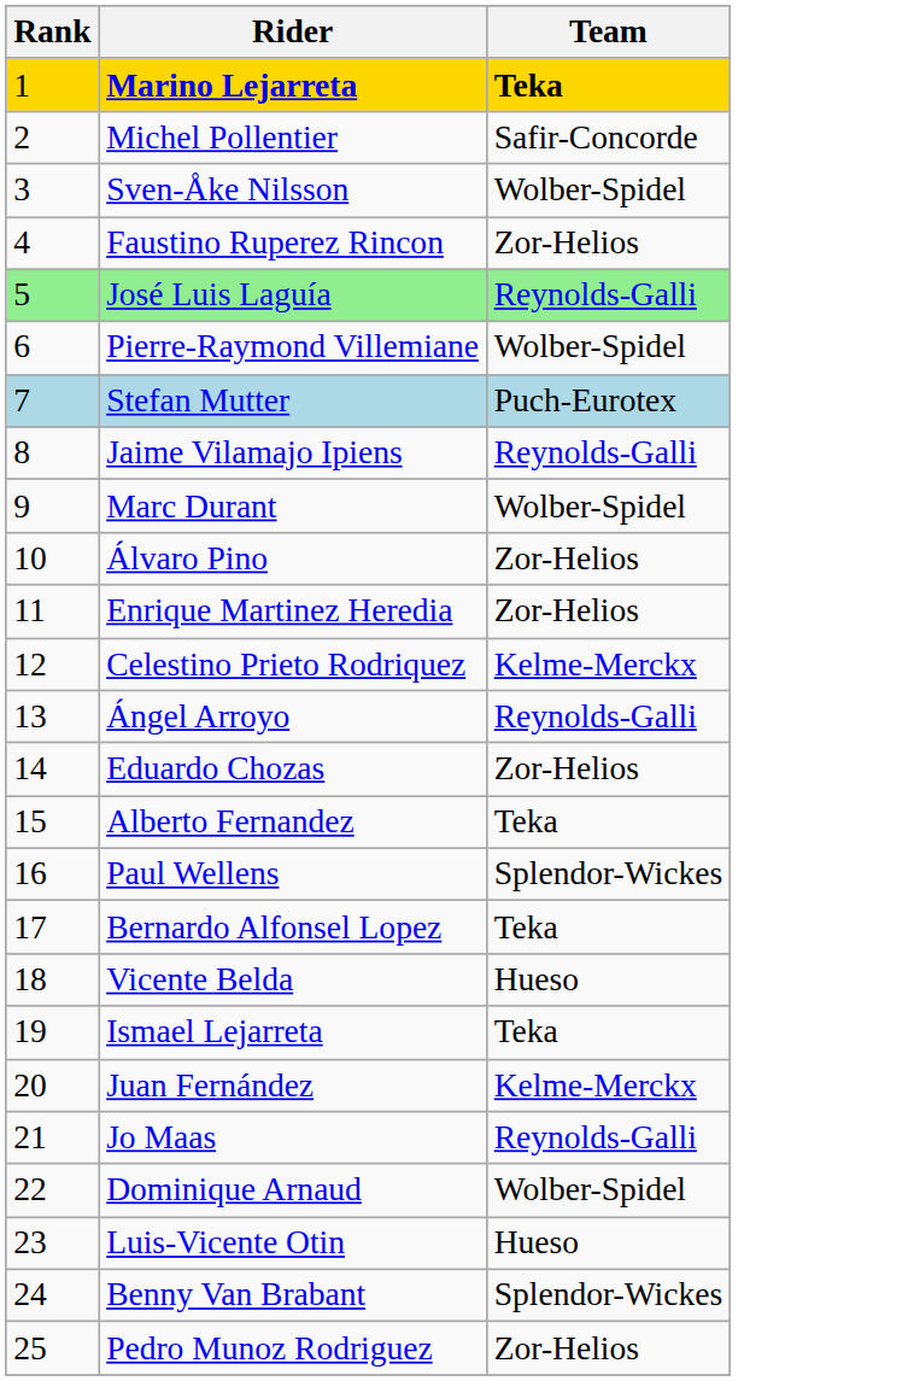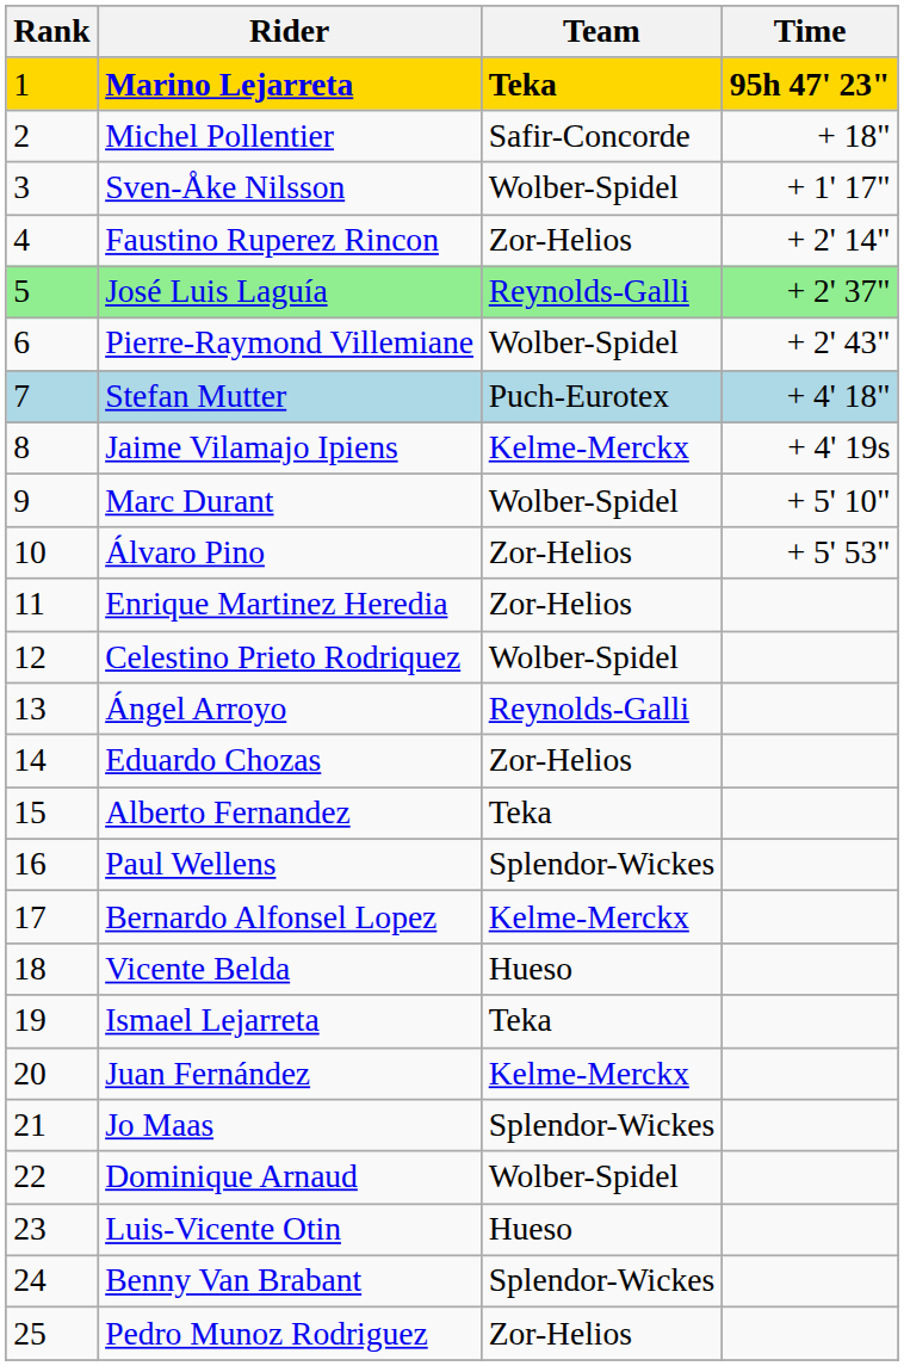 <table class="wikitable">
 <tr>
 <th>Rank</th>
 <th>Rider</th>
 <th>Team</th>
+<th>Time</th>
 </tr>
 <tr bgcolor=gold>
 <td>1</td>
 <td>	<strong><a href='#'>Marino Lejarreta</a></strong></td>
 <td><strong>Teka</strong></td>
+<td align="right"><strong>95h 47' 23"</strong></td>
 </tr>
 <tr>
 <td>2</td>
 <td>	<a href='#'>Michel Pollentier</a></td>
 <td>Safir-Concorde</td>
+<td align="right">+ 18"</td>
 </tr>
 <tr>
 <td>3</td>
 <td>	<a href='#'>Sven-Åke Nilsson</a></td>
 <td>Wolber-Spidel</td>
+<td align="right">+ 1' 17"</td>
 </tr>
 <tr>
 <td>4</td>
 <td>	<a href='#'>Faustino Ruperez Rincon</a></td>
 <td>Zor-Helios</td>
+<td align="right">+ 2' 14"</td>
 </tr>
 <tr bgcolor=lightgreen>
 <td>5</td>
 <td>	<a href='#'>José Luis Laguía</a></td>
 <td><a href='#'>Reynolds-Galli</a></td>
+<td align="right">+ 2' 37"</td>
 </tr>
 <tr>
 <td>6</td>
 <td>	<a href='#'>Pierre-Raymond Villemiane</a></td>
 <td>Wolber-Spidel</td>
+<td align="right">+ 2' 43"</td>
 </tr>
 <tr bgcolor=lightblue>
 <td>7</td>
 <td>	<a href='#'>Stefan Mutter</a></td>
 <td>Puch-Eurotex</td>
+<td align="right">+ 4' 18"</td>
 </tr>
 <tr>
 <td>8</td>
 <td>	<a href='#'>Jaime Vilamajo Ipiens</a></td>
-<td><a href='#'>Reynolds-Galli</a></td>
+<td><a href='#'>Kelme-Merckx</a></td>
+<td align="right">+ 4' 19s</td>
 </tr>
 <tr>
 <td>9</td>
 <td>	<a href='#'>Marc Durant</a></td>
 <td>Wolber-Spidel</td>
+<td align="right">+ 5' 10"</td>
 </tr>
 <tr>
 <td>10</td>
 <td>	<a href='#'>Álvaro Pino</a></td>
 <td>Zor-Helios</td>
+<td align="right">+ 5' 53"</td>
 </tr>
 <tr>
 <td>11</td>
 <td>	<a href='#'>Enrique Martinez Heredia</a></td>
 <td>Zor-Helios</td>
+<td align="right"></td>
 </tr>
 <tr>
 <td>12</td>
 <td>	<a href='#'>Celestino Prieto Rodriquez</a></td>
-<td><a href='#'>Kelme-Merckx</a></td>
+<td>Wolber-Spidel</td>
+<td align="right"></td>
 </tr>
 <tr>
 <td>13</td>
 <td>	<a href='#'>Ángel Arroyo</a></td>
 <td><a href='#'>Reynolds-Galli</a></td>
+<td align="right"></td>
 </tr>
 <tr>
 <td>14</td>
 <td>	<a href='#'>Eduardo Chozas</a></td>
 <td>Zor-Helios</td>
+<td align="right"></td>
 </tr>
 <tr>
 <td>15</td>
 <td>	<a href='#'>Alberto Fernandez</a></td>
 <td>Teka</td>
+<td align="right"></td>
 </tr>
 <tr>
 <td>16</td>
 <td>	<a href='#'>Paul Wellens</a></td>
 <td>Splendor-Wickes</td>
+<td align="right"></td>
 </tr>
 <tr>
 <td>17</td>
 <td>	<a href='#'>Bernardo Alfonsel Lopez</a></td>
-<td>Teka</td>
+<td><a href='#'>Kelme-Merckx</a></td>
+<td align="right"></td>
 </tr>
 <tr>
 <td>18</td>
 <td>	<a href='#'>Vicente Belda</a></td>
 <td>Hueso</td>
+<td align="right"></td>
 </tr>
 <tr>
 <td>19</td>
 <td>	<a href='#'>Ismael Lejarreta</a></td>
 <td>Teka</td>
+<td align="right"></td>
 </tr>
 <tr>
 <td>20</td>
 <td>	<a href='#'>Juan Fernández</a></td>
 <td><a href='#'>Kelme-Merckx</a></td>
+<td align="right"></td>
 </tr>
 <tr>
 <td>21</td>
 <td>	<a href='#'>Jo Maas</a></td>
-<td><a href='#'>Reynolds-Galli</a></td>
+<td>Splendor-Wickes</td>
+<td align="right"></td>
 </tr>
 <tr>
 <td>22</td>
 <td>	<a href='#'>Dominique Arnaud</a></td>
 <td>Wolber-Spidel</td>
+<td align="right"></td>
 </tr>
 <tr>
 <td>23</td>
 <td>	<a href='#'>Luis-Vicente Otin</a></td>
 <td>Hueso</td>
+<td align="right"></td>
 </tr>
 <tr>
 <td>24</td>
 <td>	<a href='#'>Benny Van Brabant</a></td>
 <td>Splendor-Wickes</td>
+<td align="right"></td>
 </tr>
 <tr>
 <td>25</td>
 <td>	<a href='#'>Pedro Munoz Rodriguez</a></td>
 <td>Zor-Helios</td>
+<td align="right"></td>
 </tr>
 </table>
